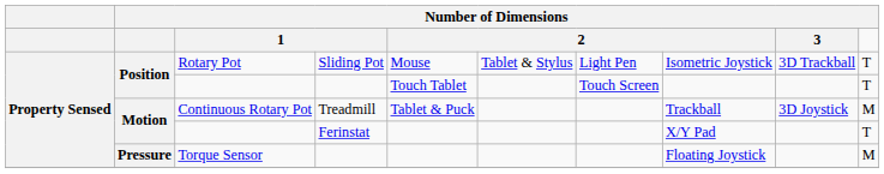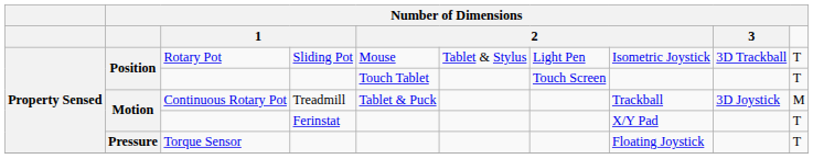 <table class="wikitable">
 <tr>
 <th></th>
 <th colspan="9">Number of Dimensions</th>
 </tr>
 <tr>
 <th></th>
 <th></th>
 <th colspan="2">1</th>
 <th colspan="4">2</th>
 <th colspan="1">3</th>
 </tr>
 <tr>
 <th rowspan="5">Property Sensed</th>
 <th rowspan="2">Position</th>
 <td><a href='#'>Rotary Pot</a></td>
 <td><a href='#'>Sliding Pot</a></td>
 <td><a href='#'>Mouse</a></td>
 <td><a href='#'>Tablet</a> & <a href='#'>Stylus</a></td>
 <td><a href='#'>Light Pen</a></td>
 <td><a href='#'>Isometric Joystick</a></td>
 <td><a href='#'>3D Trackball</a></td>
 <td>T</td>
 </tr>
 <tr>
 <td></td>
 <td></td>
 <td><a href='#'>Touch Tablet</a></td>
 <td></td>
 <td><a href='#'>Touch Screen</a></td>
 <td></td>
 <td></td>
 <td>T</td>
 </tr>
 <tr>
 <th rowspan="2">Motion</th>
 <td><a href='#'>Continuous Rotary Pot</a></td>
 <td>Treadmill</td>
 <td><a href='#'>Tablet & Puck</a></td>
 <td></td>
 <td></td>
 <td><a href='#'>Trackball</a></td>
 <td><a href='#'>3D Joystick</a></td>
 <td>M</td>
 </tr>
 <tr>
 <td></td>
 <td><a href='#'>Ferinstat</a></td>
 <td></td>
 <td></td>
 <td></td>
 <td><a href='#'>X/Y Pad</a></td>
 <td></td>
 <td>T</td>
 </tr>
 <tr>
 <th rowspan="1">Pressure</th>
 <td><a href='#'>Torque Sensor</a></td>
 <td></td>
 <td></td>
 <td></td>
 <td></td>
 <td><a href='#'>Floating Joystick</a></td>
 <td></td>
-<td>M</td>
+<td>T</td>
 </tr>
 <tr>
 </tr>
 </table>
